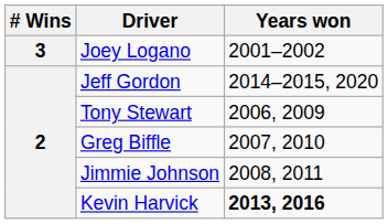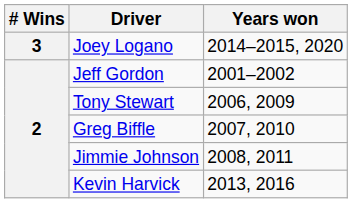 <table class="wikitable" style="font-size: 95%;">
 <tr>
 <th># Wins</th>
 <th>Driver</th>
 <th>Years won</th>
 </tr>
 <tr>
 <th>3</th>
 <td><a href='#'>Joey Logano</a></td>
-<td>2001–2002</td>
+<td>2014–2015, 2020</td>
 </tr>
 <tr>
 <th rowspan="5">2</th>
 <td><a href='#'>Jeff Gordon</a></td>
-<td>2014–2015, 2020</td>
+<td>2001–2002</td>
 </tr>
 <tr>
 <td><a href='#'>Tony Stewart</a></td>
 <td>2006, 2009</td>
 </tr>
 <tr>
 <td><a href='#'>Greg Biffle</a></td>
 <td>2007, 2010</td>
 </tr>
 <tr>
 <td><a href='#'>Jimmie Johnson</a></td>
 <td>2008, 2011</td>
 </tr>
 <tr>
 <td><a href='#'>Kevin Harvick</a></td>
-<td><strong>2013, 2016</strong></td>
+<td>2013, 2016</td>
 </tr>
 </table>
